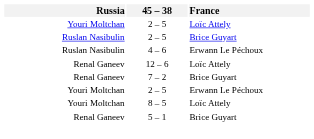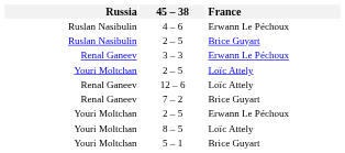 <table style="font-size:90%">
 <tr style="font-size:110%; background:#f2f2f2">
 <td style="width:12em" align=right><strong>Russia</strong> </td>
 <td style="width:6em" align=center><strong>45 – 38</strong></td>
 <td style="width:12em"> <strong>France</strong></td>
 </tr>
 <tr>
-<td align=right><a href='#'>Youri Moltchan</a></td>
-<td align=center>2 – 5</td>
-<td><a href='#'>Loïc Attely</a></td>
+<td align=right>Ruslan Nasibulin</td>
+<td align=center>4 – 6</td>
+<td>Erwann Le Péchoux</td>
 </tr>
 <tr>
 <td align=right><a href='#'>Ruslan Nasibulin</a></td>
 <td align=center>2 – 5</td>
 <td><a href='#'>Brice Guyart</a></td>
 </tr>
 <tr>
-<td align=right>Ruslan Nasibulin</td>
-<td align=center>4 – 6</td>
-<td>Erwann Le Péchoux</td>
+<td align=right><a href='#'>Renal Ganeev</a></td>
+<td align=center>3 – 3</td>
+<td><a href='#'>Erwann Le Péchoux</a></td>
+</tr>
+<tr>
+<td align=right><a href='#'>Youri Moltchan</a></td>
+<td align=center>2 – 5</td>
+<td><a href='#'>Loïc Attely</a></td>
 </tr>
 <tr>
 <td align=right>Renal Ganeev</td>
 <td align=center>12 – 6</td>
 <td>Loïc Attely</td>
 </tr>
 <tr>
 <td align=right>Renal Ganeev</td>
 <td align=center>7 – 2</td>
 <td>Brice Guyart</td>
 </tr>
 <tr>
 <td align=right>Youri Moltchan</td>
 <td align=center>2 – 5</td>
 <td>Erwann Le Péchoux</td>
 </tr>
 <tr>
 <td align=right>Youri Moltchan</td>
 <td align=center>8 – 5</td>
 <td>Loïc Attely</td>
 </tr>
 <tr>
-<td align=right>Renal Ganeev</td>
+<td align=right>Youri Moltchan</td>
 <td align=center>5 – 1</td>
 <td>Brice Guyart</td>
 </tr>
 </table>
